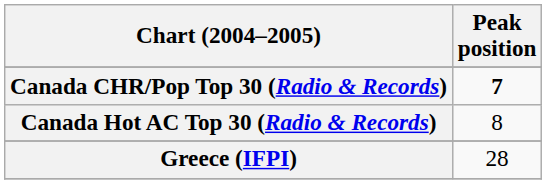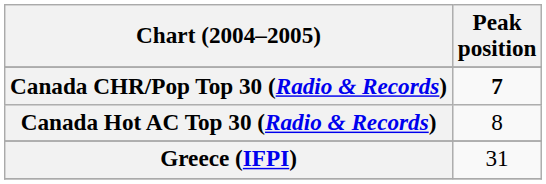 <table class="wikitable sortable plainrowheaders" style="text-align:center">
 <tr>
 <th scope="col">Chart (2004–2005)</th>
 <th scope="col">Peak<br>position</th>
 </tr>
 <tr>
 </tr>
 <tr>
 </tr>
 <tr>
 <th scope="row">Canada CHR/Pop Top 30 (<em><a href='#'>Radio & Records</a></em>)</th>
 <td><strong>7</strong></td>
 </tr>
 <tr>
 <th scope="row">Canada Hot AC Top 30 (<em><a href='#'>Radio & Records</a></em>)</th>
 <td>8</td>
 </tr>
 <tr>
 </tr>
 <tr>
 </tr>
 <tr>
 <th scope="row">Greece (<a href='#'>IFPI</a>)</th>
-<td>28</td>
+<td>31</td>
 </tr>
 <tr>
 </tr>
 <tr>
 </tr>
 <tr>
 </tr>
 <tr>
 </tr>
 <tr>
 </tr>
 <tr>
 </tr>
 <tr>
 </tr>
 </table>
